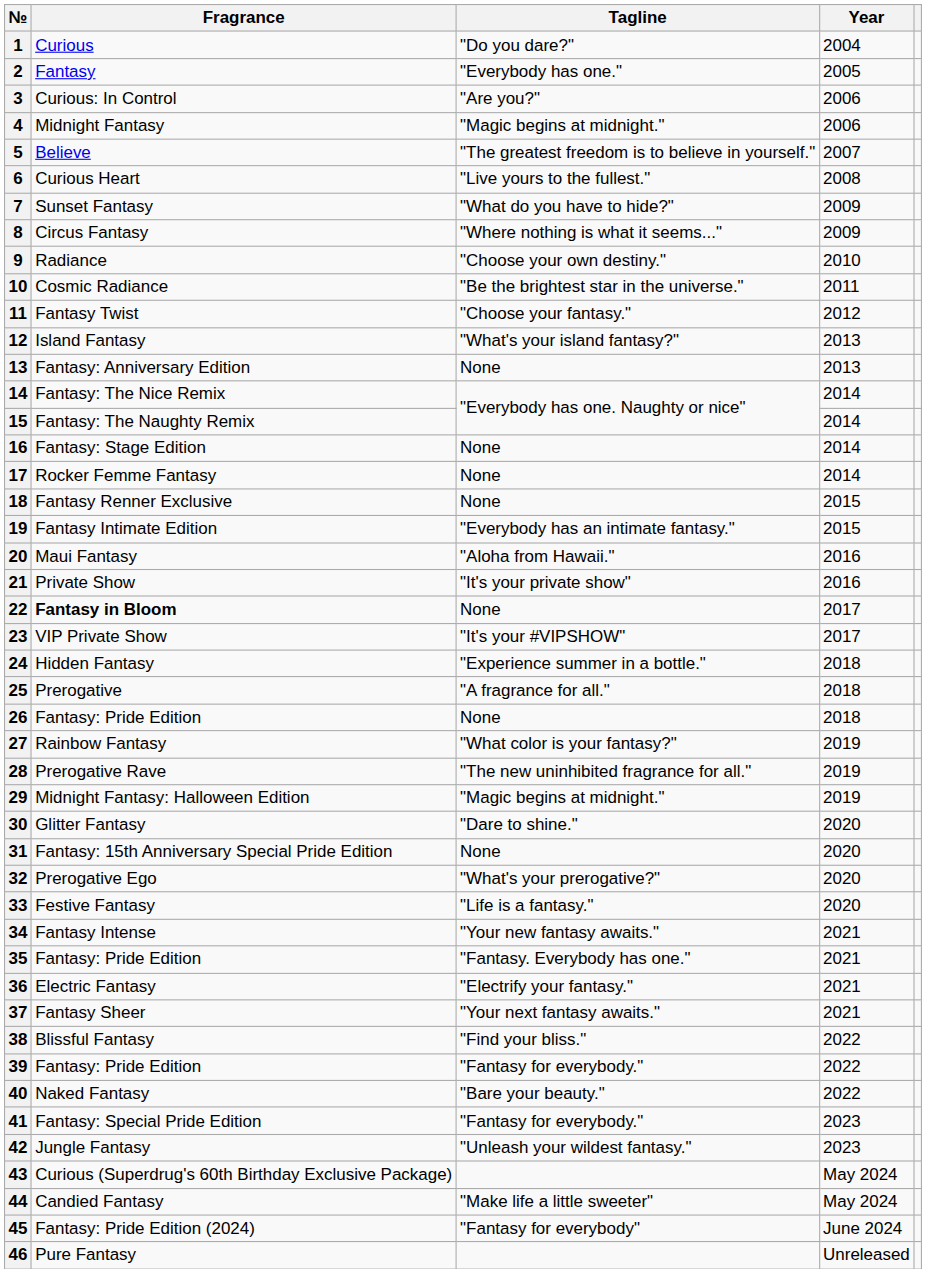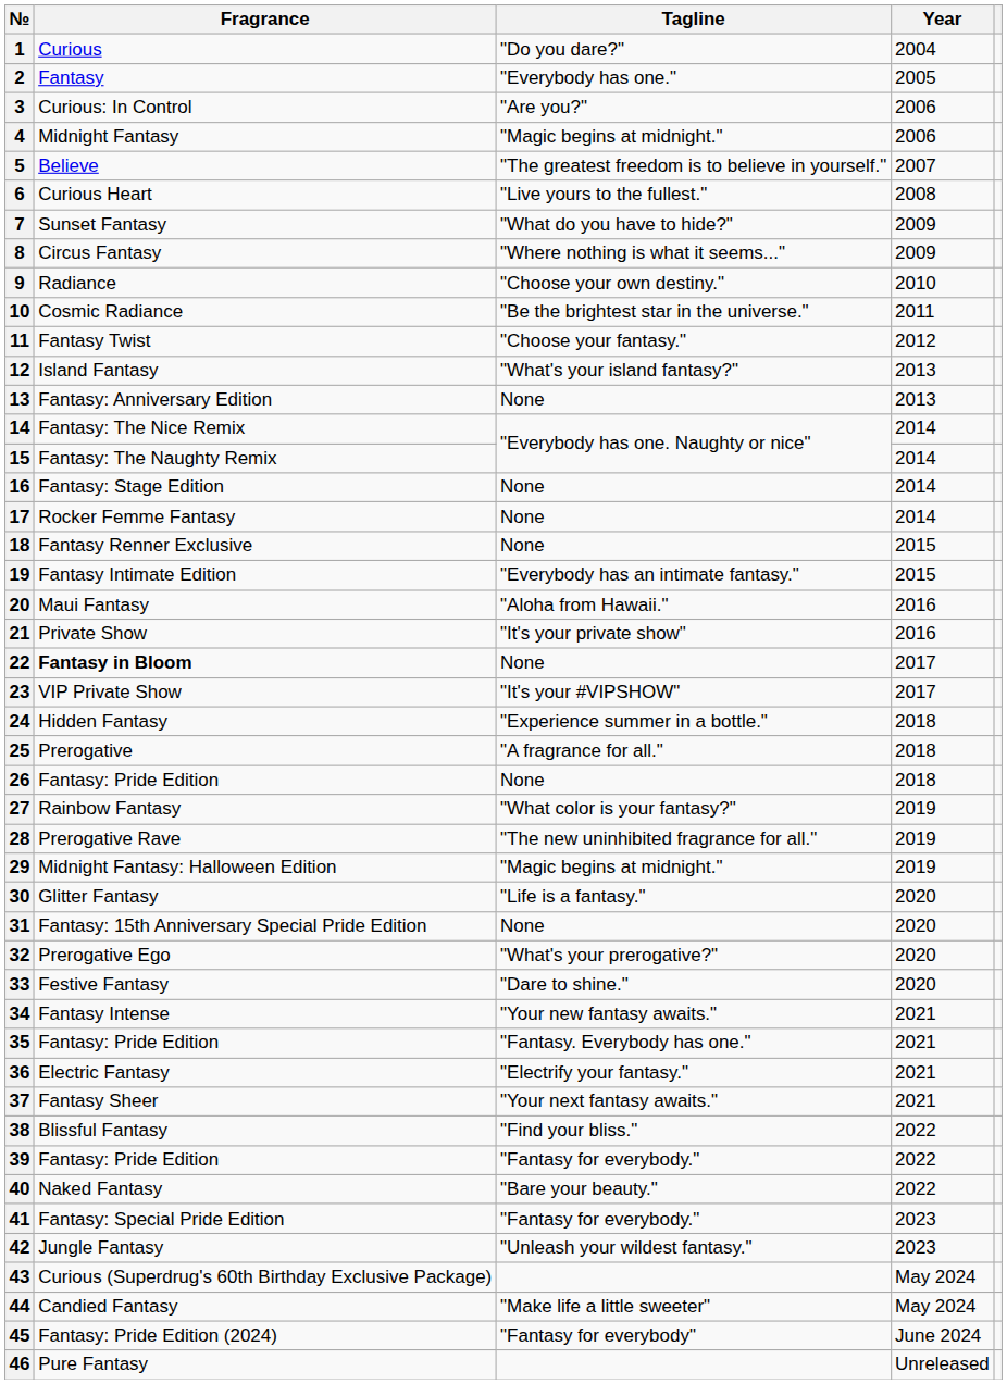 <table class="wikitable sortable plainrowheaders">
 <tr>
 <th>№</th>
 <th>Fragrance</th>
 <th>Tagline</th>
 <th>Year</th>
 <th></th>
 </tr>
 <tr>
 <th scope="row">1</th>
 <td><a href='#'>Curious</a></td>
 <td>"Do you dare?"</td>
 <td>2004</td>
 <td align="center"></td>
 </tr>
 <tr>
 <th scope="row">2</th>
 <td><a href='#'>Fantasy</a></td>
 <td>"Everybody has one."</td>
 <td>2005</td>
 <td align="center"></td>
 </tr>
 <tr>
 <th scope="row">3</th>
 <td>Curious: In Control</td>
 <td>"Are you?"</td>
 <td>2006</td>
 <td align="center"></td>
 </tr>
 <tr>
 <th scope="row">4</th>
 <td>Midnight Fantasy</td>
 <td>"Magic begins at midnight."</td>
 <td>2006</td>
 <td align="center"></td>
 </tr>
 <tr>
 <th scope="row">5</th>
 <td><a href='#'>Believe</a></td>
 <td>"The greatest freedom is to believe in yourself."</td>
 <td>2007</td>
 <td align="center"></td>
 </tr>
 <tr>
 <th scope="row">6</th>
 <td>Curious Heart</td>
 <td>"Live yours to the fullest."</td>
 <td>2008</td>
 <td align="center"></td>
 </tr>
 <tr>
 <th scope="row">7</th>
 <td>Sunset Fantasy</td>
 <td>"What do you have to hide?"</td>
 <td>2009</td>
 <td align="center"></td>
 </tr>
 <tr>
 <th scope="row">8</th>
 <td>Circus Fantasy</td>
 <td>"Where nothing is what it seems..."</td>
 <td>2009</td>
 <td align="center"></td>
 </tr>
 <tr>
 <th scope="row">9</th>
 <td>Radiance</td>
 <td>"Choose your own destiny."</td>
 <td>2010</td>
 <td align="center"></td>
 </tr>
 <tr>
 <th scope="row">10</th>
 <td>Cosmic Radiance</td>
 <td>"Be the brightest star in the universe."</td>
 <td>2011</td>
 <td align="center"></td>
 </tr>
 <tr>
 <th scope="row">11</th>
 <td>Fantasy Twist</td>
 <td>"Choose your fantasy."</td>
 <td>2012</td>
 <td align="center"></td>
 </tr>
 <tr>
 <th scope="row">12</th>
 <td>Island Fantasy</td>
 <td>"What's your island fantasy?"</td>
 <td>2013</td>
 <td align="center"></td>
 </tr>
 <tr>
 <th scope="row">13</th>
 <td>Fantasy: Anniversary Edition</td>
 <td>None</td>
 <td>2013</td>
 <td align="center"></td>
 </tr>
 <tr>
 <th scope="row">14</th>
 <td>Fantasy: The Nice Remix</td>
 <td rowspan="2">"Everybody has one. Naughty or nice"</td>
 <td>2014</td>
 <td align="center"></td>
 </tr>
 <tr>
 <th scope="row">15</th>
 <td>Fantasy: The Naughty Remix</td>
 <td>2014</td>
 <td align="center"></td>
 </tr>
 <tr>
 <th scope="row">16</th>
 <td>Fantasy: Stage Edition</td>
 <td>None</td>
 <td>2014</td>
 <td align="center"></td>
 </tr>
 <tr>
 <th scope="row">17</th>
 <td>Rocker Femme Fantasy</td>
 <td>None</td>
 <td>2014</td>
 <td align="center"></td>
 </tr>
 <tr>
 <th scope="row">18</th>
 <td>Fantasy Renner Exclusive</td>
 <td>None</td>
 <td>2015</td>
 <td></td>
 </tr>
 <tr>
 <th scope="row">19</th>
 <td>Fantasy Intimate Edition</td>
 <td>"Everybody has an intimate fantasy."</td>
 <td>2015</td>
 <td align="center"></td>
 </tr>
 <tr>
 <th scope="row">20</th>
 <td>Maui Fantasy</td>
 <td>"Aloha from Hawaii."</td>
 <td>2016</td>
 <td align="center"></td>
 </tr>
 <tr>
 <th scope="row">21</th>
 <td>Private Show</td>
 <td>"It's your private show"</td>
 <td>2016</td>
 <td align="center"></td>
 </tr>
 <tr>
 <th scope="row">22</th>
 <td><strong>Fantasy in Bloom</strong></td>
 <td>None</td>
 <td>2017</td>
 <td align="center"></td>
 </tr>
 <tr>
 <th scope="row">23</th>
 <td>VIP Private Show</td>
 <td>"It's your #VIPSHOW"</td>
 <td>2017</td>
 <td align="center"></td>
 </tr>
 <tr>
 <th scope="row">24</th>
 <td>Hidden Fantasy</td>
 <td>"Experience summer in a bottle."</td>
 <td>2018</td>
 <td align="center"></td>
 </tr>
 <tr>
 <th scope="row">25</th>
 <td>Prerogative</td>
 <td>"A fragrance for all."</td>
 <td>2018</td>
 <td align="center"></td>
 </tr>
 <tr>
 <th scope="row">26</th>
 <td>Fantasy: Pride Edition</td>
 <td>None</td>
 <td>2018</td>
 <td align="center"></td>
 </tr>
 <tr>
 <th scope="row">27</th>
 <td>Rainbow Fantasy</td>
 <td>"What color is your fantasy?"</td>
 <td>2019</td>
 <td></td>
 </tr>
 <tr>
 <th scope="row">28</th>
 <td>Prerogative Rave</td>
 <td>"The new uninhibited fragrance for all."</td>
 <td>2019</td>
 <td></td>
 </tr>
 <tr>
 <th scope="row">29</th>
 <td>Midnight Fantasy: Halloween Edition</td>
 <td>"Magic begins at midnight."</td>
 <td>2019</td>
 <td align="center"></td>
 </tr>
 <tr>
 <th scope="row">30</th>
 <td>Glitter Fantasy</td>
-<td>"Dare to shine."</td>
+<td>"Life is a fantasy."</td>
 <td>2020</td>
 <td></td>
 </tr>
 <tr>
 <th scope="row">31</th>
 <td>Fantasy: 15th Anniversary Special Pride Edition</td>
 <td>None</td>
 <td>2020</td>
 <td></td>
 </tr>
 <tr>
 <th scope="row">32</th>
 <td>Prerogative Ego</td>
 <td>"What's your prerogative?"</td>
 <td>2020</td>
 <td></td>
 </tr>
 <tr>
 <th scope="row">33</th>
 <td>Festive Fantasy</td>
-<td>"Life is a fantasy."</td>
+<td>"Dare to shine."</td>
 <td>2020</td>
 <td></td>
 </tr>
 <tr>
 <th scope="row">34</th>
 <td>Fantasy Intense</td>
 <td>"Your new fantasy awaits."</td>
 <td>2021</td>
 <td align="center"></td>
 </tr>
 <tr>
 <th scope="row">35</th>
 <td>Fantasy: Pride Edition</td>
 <td>"Fantasy. Everybody has one."</td>
 <td>2021</td>
 <td></td>
 </tr>
 <tr>
 <th scope="row">36</th>
 <td>Electric Fantasy</td>
 <td>"Electrify your fantasy."</td>
 <td>2021</td>
 <td></td>
 </tr>
 <tr>
 <th scope="row">37</th>
 <td>Fantasy Sheer</td>
 <td>"Your next fantasy awaits."</td>
 <td>2021</td>
 <td></td>
 </tr>
 <tr>
 <th scope="row">38</th>
 <td>Blissful Fantasy</td>
 <td>"Find your bliss."</td>
 <td>2022</td>
 <td></td>
 </tr>
 <tr>
 <th scope="row">39</th>
 <td>Fantasy: Pride Edition</td>
 <td>"Fantasy for everybody."</td>
 <td>2022</td>
 <td></td>
 </tr>
 <tr>
 <th scope="row">40</th>
 <td>Naked Fantasy</td>
 <td>"Bare your beauty."</td>
 <td>2022</td>
 <td></td>
 </tr>
 <tr>
 <th scope="row">41</th>
 <td>Fantasy: Special Pride Edition</td>
 <td>"Fantasy for everybody."</td>
 <td>2023</td>
 <td></td>
 </tr>
 <tr>
 <th scope="row">42</th>
 <td>Jungle Fantasy</td>
 <td>"Unleash your wildest fantasy."</td>
 <td>2023</td>
 <td align="center"></td>
 </tr>
 <tr>
 <th scope="row">43</th>
 <td>Curious (Superdrug's 60th Birthday Exclusive Package)</td>
 <td></td>
 <td>May 2024</td>
 <td align="center"></td>
 </tr>
 <tr>
 <th scope="row">44</th>
 <td>Candied Fantasy</td>
 <td>"Make life a little sweeter"</td>
 <td>May 2024</td>
 <td></td>
 </tr>
 <tr>
 <th scope="row">45</th>
 <td>Fantasy: Pride Edition (2024)</td>
 <td>"Fantasy for everybody"</td>
 <td>June 2024</td>
 <td></td>
 </tr>
 <tr>
 <th scope="row">46</th>
 <td>Pure Fantasy</td>
 <td></td>
 <td>Unreleased</td>
 <td></td>
 </tr>
 </table>
